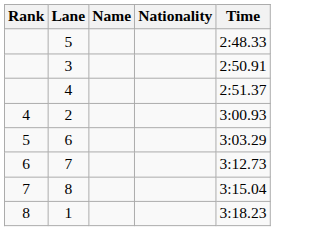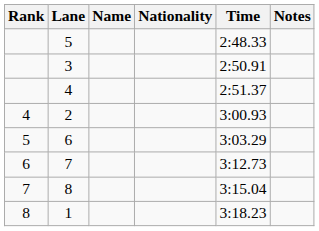 <table class="wikitable sortable" style="text-align:center">
 <tr>
 <th>Rank</th>
 <th>Lane</th>
 <th>Name</th>
 <th>Nationality</th>
 <th>Time</th>
+<th>Notes</th>
 </tr>
 <tr>
 <td></td>
 <td>5</td>
 <td align=left></td>
 <td align=left></td>
 <td>2:48.33</td>
+<td></td>
 </tr>
 <tr>
 <td></td>
 <td>3</td>
 <td align=left></td>
 <td align=left></td>
 <td>2:50.91</td>
+<td></td>
 </tr>
 <tr>
 <td></td>
 <td>4</td>
 <td align=left></td>
 <td align=left></td>
 <td>2:51.37</td>
+<td></td>
 </tr>
 <tr>
 <td>4</td>
 <td>2</td>
 <td align=left></td>
 <td align=left></td>
 <td>3:00.93</td>
+<td></td>
 </tr>
 <tr>
 <td>5</td>
 <td>6</td>
 <td align=left></td>
 <td align=left></td>
 <td>3:03.29</td>
+<td></td>
 </tr>
 <tr>
 <td>6</td>
 <td>7</td>
 <td align=left></td>
 <td align=left></td>
 <td>3:12.73</td>
+<td></td>
 </tr>
 <tr>
 <td>7</td>
 <td>8</td>
 <td align=left></td>
 <td align=left></td>
 <td>3:15.04</td>
+<td></td>
 </tr>
 <tr>
 <td>8</td>
 <td>1</td>
 <td align=left></td>
 <td align=left></td>
 <td>3:18.23</td>
+<td></td>
 </tr>
 </table>
